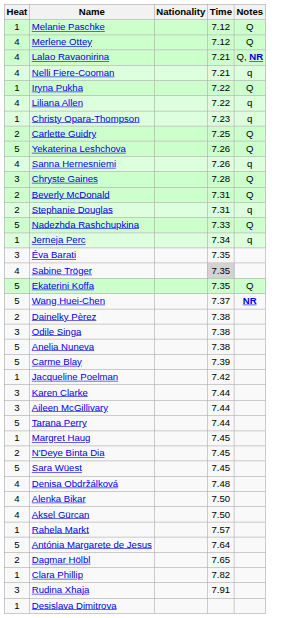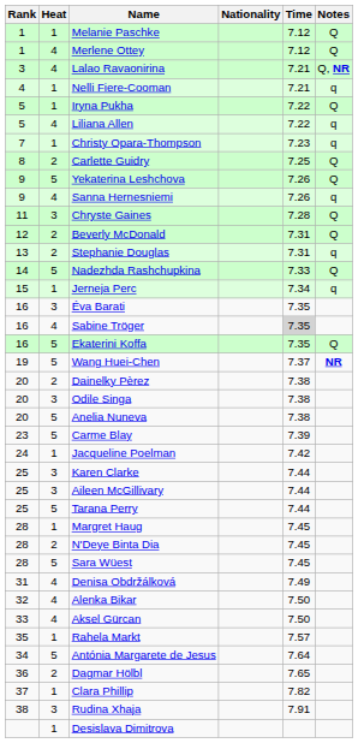 <table class="wikitable sortable" style="text-align:center">
 <tr>
+<th>Rank</th>
 <th>Heat</th>
 <th>Name</th>
 <th>Nationality</th>
 <th>Time</th>
 <th>Notes</th>
 </tr>
 <tr bgcolor=ccffcc>
 <td>1</td>
+<td>1</td>
 <td align="left"><a href='#'>Melanie Paschke</a></td>
 <td align=left></td>
 <td>7.12</td>
 <td>Q</td>
 </tr>
 <tr bgcolor=ccffcc>
+<td>1</td>
 <td>4</td>
 <td align="left"><a href='#'>Merlene Ottey</a></td>
 <td align=left></td>
 <td>7.12</td>
 <td>Q</td>
 </tr>
 <tr bgcolor=ccffcc>
+<td>3</td>
 <td>4</td>
 <td align="left"><a href='#'>Lalao Ravaonirina</a></td>
 <td align=left></td>
 <td>7.21</td>
 <td>Q, <strong><a href='#'>NR</a></strong></td>
 </tr>
 <tr bgcolor=ddffdd>
 <td>4</td>
+<td>1</td>
 <td align="left"><a href='#'>Nelli Fiere-Cooman</a></td>
 <td align=left></td>
 <td>7.21</td>
 <td>q</td>
 </tr>
 <tr bgcolor=ccffcc>
+<td>5</td>
 <td>1</td>
 <td align="left"><a href='#'>Iryna Pukha</a></td>
 <td align=left></td>
 <td>7.22</td>
 <td>Q</td>
 </tr>
 <tr bgcolor=ddffdd>
+<td>5</td>
 <td>4</td>
 <td align="left"><a href='#'>Liliana Allen</a></td>
 <td align=left></td>
 <td>7.22</td>
 <td>q</td>
 </tr>
 <tr bgcolor=ddffdd>
+<td>7</td>
 <td>1</td>
 <td align="left"><a href='#'>Christy Opara-Thompson</a></td>
 <td align=left></td>
 <td>7.23</td>
 <td>q</td>
 </tr>
 <tr bgcolor=ccffcc>
+<td>8</td>
 <td>2</td>
 <td align="left"><a href='#'>Carlette Guidry</a></td>
 <td align=left></td>
 <td>7.25</td>
 <td>Q</td>
 </tr>
 <tr bgcolor=ccffcc>
+<td>9</td>
 <td>5</td>
 <td align="left"><a href='#'>Yekaterina Leshchova</a></td>
 <td align=left></td>
 <td>7.26</td>
 <td>Q</td>
 </tr>
 <tr bgcolor=ddffdd>
+<td>9</td>
 <td>4</td>
 <td align="left"><a href='#'>Sanna Hernesniemi</a></td>
 <td align=left></td>
 <td>7.26</td>
 <td>q</td>
 </tr>
 <tr bgcolor=ccffcc>
+<td>11</td>
 <td>3</td>
 <td align="left"><a href='#'>Chryste Gaines</a></td>
 <td align=left></td>
 <td>7.28</td>
 <td>Q</td>
 </tr>
 <tr bgcolor=ccffcc>
+<td>12</td>
 <td>2</td>
 <td align="left"><a href='#'>Beverly McDonald</a></td>
 <td align=left></td>
 <td>7.31</td>
 <td>Q</td>
 </tr>
 <tr bgcolor=ddffdd>
+<td>13</td>
 <td>2</td>
 <td align="left"><a href='#'>Stephanie Douglas</a></td>
 <td align=left></td>
 <td>7.31</td>
 <td>q</td>
 </tr>
 <tr bgcolor=ccffcc>
+<td>14</td>
 <td>5</td>
 <td align="left"><a href='#'>Nadezhda Rashchupkina</a></td>
 <td align=left></td>
 <td>7.33</td>
 <td>Q</td>
 </tr>
 <tr bgcolor=ddffdd>
+<td>15</td>
 <td>1</td>
 <td align="left"><a href='#'>Jerneja Perc</a></td>
 <td align=left></td>
 <td>7.34</td>
 <td>q</td>
 </tr>
 <tr>
+<td>16</td>
 <td>3</td>
 <td align="left"><a href='#'>Éva Barati</a></td>
 <td align=left></td>
 <td>7.35</td>
 <td></td>
 </tr>
 <tr>
+<td>16</td>
 <td>4</td>
 <td align="left"><a href='#'>Sabine Tröger</a></td>
 <td align=left></td>
 <td style="background: lightgrey;">7.35</td>
 <td></td>
 </tr>
 <tr bgcolor=ccffcc>
+<td>16</td>
 <td>5</td>
 <td align="left"><a href='#'>Ekaterini Koffa</a></td>
 <td align=left></td>
 <td>7.35</td>
 <td>Q</td>
 </tr>
 <tr>
+<td>19</td>
 <td>5</td>
 <td align="left"><a href='#'>Wang Huei-Chen</a></td>
 <td align=left></td>
 <td>7.37</td>
 <td><strong><a href='#'>NR</a></strong></td>
 </tr>
 <tr>
+<td>20</td>
 <td>2</td>
 <td align="left"><a href='#'>Dainelky Pèrez</a></td>
 <td align=left></td>
 <td>7.38</td>
 <td></td>
 </tr>
 <tr>
+<td>20</td>
 <td>3</td>
 <td align="left"><a href='#'>Odile Singa</a></td>
 <td align=left></td>
 <td>7.38</td>
 <td></td>
 </tr>
 <tr>
+<td>20</td>
 <td>5</td>
 <td align="left"><a href='#'>Anelia Nuneva</a></td>
 <td align=left></td>
 <td>7.38</td>
 <td></td>
 </tr>
 <tr>
+<td>23</td>
 <td>5</td>
 <td align="left"><a href='#'>Carme Blay</a></td>
 <td align=left></td>
 <td>7.39</td>
 <td></td>
 </tr>
 <tr>
+<td>24</td>
 <td>1</td>
 <td align="left"><a href='#'>Jacqueline Poelman</a></td>
 <td align=left></td>
 <td>7.42</td>
 <td></td>
 </tr>
 <tr>
+<td>25</td>
 <td>3</td>
 <td align="left"><a href='#'>Karen Clarke</a></td>
 <td align=left></td>
 <td>7.44</td>
 <td></td>
 </tr>
 <tr>
+<td>25</td>
 <td>3</td>
 <td align="left"><a href='#'>Aileen McGillivary</a></td>
 <td align=left></td>
 <td>7.44</td>
 <td></td>
 </tr>
 <tr>
+<td>25</td>
 <td>5</td>
 <td align="left"><a href='#'>Tarana Perry</a></td>
 <td align=left></td>
 <td>7.44</td>
 <td></td>
 </tr>
 <tr>
+<td>28</td>
 <td>1</td>
 <td align="left"><a href='#'>Margret Haug</a></td>
 <td align=left></td>
 <td>7.45</td>
 <td></td>
 </tr>
 <tr>
+<td>28</td>
 <td>2</td>
 <td align="left"><a href='#'>N'Deye Binta Dia</a></td>
 <td align=left></td>
 <td>7.45</td>
 <td></td>
 </tr>
 <tr>
+<td>28</td>
 <td>5</td>
 <td align="left"><a href='#'>Sara Wüest</a></td>
 <td align=left></td>
 <td>7.45</td>
 <td></td>
 </tr>
 <tr>
+<td>31</td>
 <td>4</td>
 <td align="left"><a href='#'>Denisa Obdržálková</a></td>
 <td align=left></td>
-<td>7.48</td>
+<td>7.49</td>
 <td></td>
 </tr>
 <tr>
+<td>32</td>
 <td>4</td>
 <td align="left"><a href='#'>Alenka Bikar</a></td>
 <td align=left></td>
 <td>7.50</td>
 <td></td>
 </tr>
 <tr>
+<td>33</td>
 <td>4</td>
 <td align="left"><a href='#'>Aksel Gürcan</a></td>
 <td align=left></td>
 <td>7.50</td>
 <td></td>
 </tr>
 <tr>
+<td>35</td>
 <td>1</td>
 <td align="left"><a href='#'>Rahela Markt</a></td>
 <td align=left></td>
 <td>7.57</td>
 <td></td>
 </tr>
 <tr>
+<td>34</td>
 <td>5</td>
 <td align="left"><a href='#'>Antónia Margarete de Jesus</a></td>
 <td align=left></td>
 <td>7.64</td>
 <td></td>
 </tr>
 <tr>
+<td>36</td>
 <td>2</td>
 <td align="left"><a href='#'>Dagmar Hölbl</a></td>
 <td align=left></td>
 <td>7.65</td>
 <td></td>
 </tr>
 <tr>
+<td>37</td>
 <td>1</td>
 <td align="left"><a href='#'>Clara Phillip</a></td>
 <td align=left></td>
 <td>7.82</td>
 <td></td>
 </tr>
 <tr>
+<td>38</td>
 <td>3</td>
 <td align="left"><a href='#'>Rudina Xhaja</a></td>
 <td align=left></td>
 <td>7.91</td>
 <td></td>
 </tr>
 <tr>
+<td></td>
 <td>1</td>
 <td align="left"><a href='#'>Desislava Dimitrova</a></td>
 <td align=left></td>
 <td></td>
 <td></td>
 </tr>
 </table>
